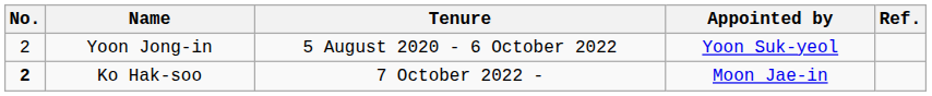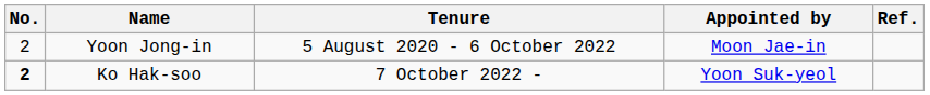 <table class="wikitable"; style="text-align: center">
 <tr>
 <th width="005">No.</th>
 <th width="150">Name</th>
 <th width="300">Tenure</th>
 <th width="150">Appointed by</th>
 <th width="005">Ref.</th>
 </tr>
 <tr>
 <td>2</td>
 <td>Yoon Jong-in</td>
 <td>5 August 2020 - 6 October 2022</td>
-<td><a href='#'>Yoon Suk-yeol</a></td>
+<td><a href='#'>Moon Jae-in</a></td>
 <td></td>
 </tr>
 <tr>
 <td><strong>2</strong></td>
 <td>Ko Hak-soo</td>
 <td>7 October 2022 -</td>
-<td><a href='#'>Moon Jae-in</a></td>
+<td><a href='#'>Yoon Suk-yeol</a></td>
 <td></td>
 </tr>
 </table>
